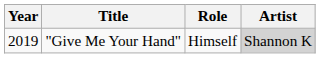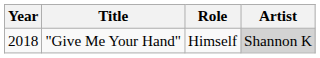 <table class="wikitable">
 <tr>
 <th>Year</th>
 <th>Title</th>
 <th>Role</th>
 <th>Artist</th>
 </tr>
 <tr>
-<td>2019</td>
+<td>2018</td>
 <td>"Give Me Your Hand"</td>
 <td>Himself</td>
 <td style="background: lightgrey;">Shannon K</td>
 </tr>
 </table>
